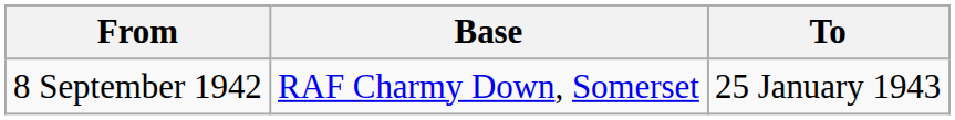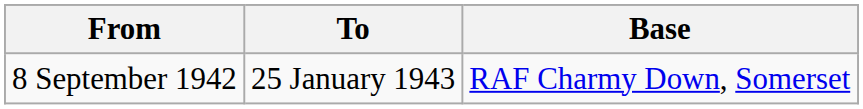 <table class="wikitable">
 <tr>
 <th>From</th>
+<th>To</th>
 <th>Base</th>
-<th>To</th>
 </tr>
 <tr>
 <td>8 September 1942</td>
+<td>25 January 1943</td>
 <td><a href='#'>RAF Charmy Down</a>, <a href='#'>Somerset</a></td>
-<td>25 January 1943</td>
 </tr>
 </table>
